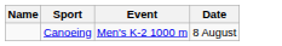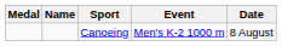 <table class="wikitable sortable" style="font-size: 95%;">
 <tr>
+<th>Medal</th>
 <th>Name</th>
 <th>Sport</th>
 <th>Event</th>
 <th>Date</th>
 </tr>
 <tr>
+<td></td>
 <td><br></td>
 <td><a href='#'>Canoeing</a></td>
 <td><a href='#'>Men's K-2 1000 m</a></td>
 <td>8 August</td>
 </tr>
 </table>
